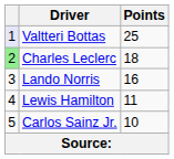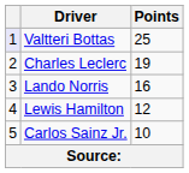 <table class="wikitable" style="font-size: 85%;">
 <tr>
 <th scope="col"></th>
 <th scope="col">Driver</th>
 <th scope="col">Points</th>
 </tr>
 <tr>
 <td align="center" style="background: lavender;">1</td>
 <td data-sort-value="bot"> <a href='#'>Valtteri Bottas</a></td>
 <td align="left">25</td>
 </tr>
 <tr>
-<td align="center" style="background: lightgreen;">2</td>
+<td align="center">2</td>
 <td data-sort-value="lec"> <a href='#'>Charles Leclerc</a></td>
-<td align="left">18</td>
+<td align="left">19</td>
 </tr>
 <tr>
 <td align="center">3</td>
 <td data-sort-value="nor"> <a href='#'>Lando Norris</a></td>
 <td align="left">16</td>
 </tr>
 <tr>
 <td align="center">4</td>
 <td data-sort-value="ham"> <a href='#'>Lewis Hamilton</a></td>
-<td align="left">11</td>
+<td align="left">12</td>
 </tr>
 <tr>
 <td align="center">5</td>
 <td data-sort-value="sai"> <a href='#'>Carlos Sainz Jr.</a></td>
 <td align="left">10</td>
 </tr>
 <tr>
 <th colspan=4>Source:</th>
 </tr>
 </table>
